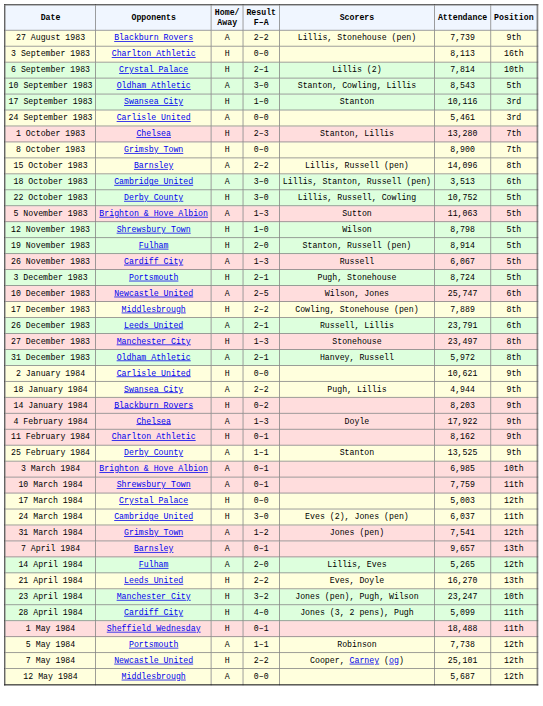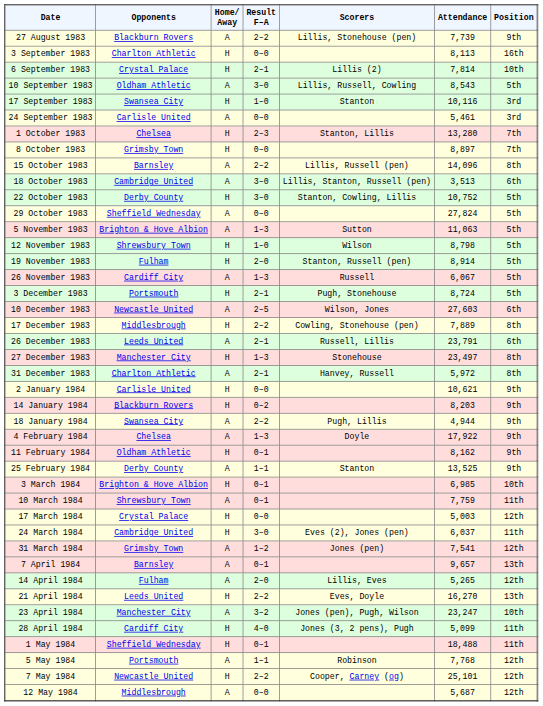 <table border="2" cellpadding="4" style="border-collapse:collapse; text-align:center; font-size:smaller;">
 <tr style="background:#f0f6ff;">
 <th><strong>Date</strong></th>
 <th><strong>Opponents</strong></th>
 <th><strong>Home/<br>Away</strong></th>
 <th><strong>Result<br>F–A</strong></th>
 <th><strong>Scorers</strong></th>
 <th><strong>Attendance</strong></th>
 <th><strong>Position</strong></th>
 </tr>
 <tr bgcolor="#ffffdd">
 <td>27 August 1983</td>
 <td><a href='#'>Blackburn Rovers</a></td>
 <td>A</td>
 <td>2–2</td>
 <td>Lillis, Stonehouse (pen)</td>
 <td>7,739</td>
 <td>9th</td>
 </tr>
 <tr bgcolor="#ffffdd">
 <td>3 September 1983</td>
 <td><a href='#'>Charlton Athletic</a></td>
 <td>H</td>
 <td>0–0</td>
 <td></td>
 <td>8,113</td>
 <td>16th</td>
 </tr>
 <tr bgcolor="#ddffdd">
 <td>6 September 1983</td>
 <td><a href='#'>Crystal Palace</a></td>
 <td>H</td>
 <td>2–1</td>
 <td>Lillis (2)</td>
 <td>7,814</td>
 <td>10th</td>
 </tr>
 <tr bgcolor="#ddffdd">
 <td>10 September 1983</td>
 <td><a href='#'>Oldham Athletic</a></td>
 <td>A</td>
 <td>3–0</td>
-<td>Stanton, Cowling, Lillis</td>
+<td>Lillis, Russell, Cowling</td>
 <td>8,543</td>
 <td>5th</td>
 </tr>
 <tr bgcolor="#ddffdd">
 <td>17 September 1983</td>
 <td><a href='#'>Swansea City</a></td>
 <td>H</td>
 <td>1–0</td>
 <td>Stanton</td>
 <td>10,116</td>
 <td>3rd</td>
 </tr>
 <tr bgcolor="#ffffdd">
 <td>24 September 1983</td>
 <td><a href='#'>Carlisle United</a></td>
 <td>A</td>
 <td>0–0</td>
 <td></td>
 <td>5,461</td>
 <td>3rd</td>
 </tr>
 <tr bgcolor="#ffdddd">
 <td>1 October 1983</td>
 <td><a href='#'>Chelsea</a></td>
 <td>H</td>
 <td>2–3</td>
 <td>Stanton, Lillis</td>
 <td>13,280</td>
 <td>7th</td>
 </tr>
 <tr bgcolor="#ffffdd">
 <td>8 October 1983</td>
 <td><a href='#'>Grimsby Town</a></td>
 <td>H</td>
 <td>0–0</td>
 <td></td>
-<td>8,900</td>
+<td>8,897</td>
 <td>7th</td>
 </tr>
 <tr bgcolor="#ffffdd">
 <td>15 October 1983</td>
 <td><a href='#'>Barnsley</a></td>
 <td>A</td>
 <td>2–2</td>
 <td>Lillis, Russell (pen)</td>
 <td>14,096</td>
 <td>8th</td>
 </tr>
 <tr bgcolor="#ddffdd">
 <td>18 October 1983</td>
 <td><a href='#'>Cambridge United</a></td>
 <td>A</td>
 <td>3–0</td>
 <td>Lillis, Stanton, Russell (pen)</td>
 <td>3,513</td>
 <td>6th</td>
 </tr>
 <tr bgcolor="#ddffdd">
 <td>22 October 1983</td>
 <td><a href='#'>Derby County</a></td>
 <td>H</td>
 <td>3–0</td>
-<td>Lillis, Russell, Cowling</td>
+<td>Stanton, Cowling, Lillis</td>
 <td>10,752</td>
+<td>5th</td>
+</tr>
+<tr bgcolor="#ffffdd">
+<td>29 October 1983</td>
+<td><a href='#'>Sheffield Wednesday</a></td>
+<td>A</td>
+<td>0–0</td>
+<td></td>
+<td>27,824</td>
 <td>5th</td>
 </tr>
 <tr bgcolor="#ffdddd">
 <td>5 November 1983</td>
 <td><a href='#'>Brighton & Hove Albion</a></td>
 <td>A</td>
 <td>1–3</td>
 <td>Sutton</td>
 <td>11,063</td>
 <td>5th</td>
 </tr>
 <tr bgcolor="#ddffdd">
 <td>12 November 1983</td>
 <td><a href='#'>Shrewsbury Town</a></td>
 <td>H</td>
 <td>1–0</td>
 <td>Wilson</td>
 <td>8,798</td>
 <td>5th</td>
 </tr>
 <tr bgcolor="#ddffdd">
 <td>19 November 1983</td>
 <td><a href='#'>Fulham</a></td>
 <td>H</td>
 <td>2–0</td>
 <td>Stanton, Russell (pen)</td>
 <td>8,914</td>
 <td>5th</td>
 </tr>
 <tr bgcolor="#ffdddd">
 <td>26 November 1983</td>
 <td><a href='#'>Cardiff City</a></td>
 <td>A</td>
 <td>1–3</td>
 <td>Russell</td>
 <td>6,067</td>
 <td>5th</td>
 </tr>
 <tr bgcolor="#ddffdd">
 <td>3 December 1983</td>
 <td><a href='#'>Portsmouth</a></td>
 <td>H</td>
 <td>2–1</td>
 <td>Pugh, Stonehouse</td>
 <td>8,724</td>
 <td>5th</td>
 </tr>
 <tr bgcolor="#ffdddd">
 <td>10 December 1983</td>
 <td><a href='#'>Newcastle United</a></td>
 <td>A</td>
 <td>2–5</td>
 <td>Wilson, Jones</td>
-<td>25,747</td>
+<td>27,603</td>
 <td>6th</td>
 </tr>
 <tr bgcolor="#ffffdd">
 <td>17 December 1983</td>
 <td><a href='#'>Middlesbrough</a></td>
 <td>H</td>
 <td>2–2</td>
 <td>Cowling, Stonehouse (pen)</td>
 <td>7,889</td>
 <td>8th</td>
 </tr>
 <tr bgcolor="#ddffdd">
 <td>26 December 1983</td>
 <td><a href='#'>Leeds United</a></td>
 <td>A</td>
 <td>2–1</td>
 <td>Russell, Lillis</td>
 <td>23,791</td>
 <td>6th</td>
 </tr>
 <tr bgcolor="#ffdddd">
 <td>27 December 1983</td>
 <td><a href='#'>Manchester City</a></td>
 <td>H</td>
 <td>1–3</td>
 <td>Stonehouse</td>
 <td>23,497</td>
 <td>8th</td>
 </tr>
 <tr bgcolor="#ddffdd">
 <td>31 December 1983</td>
-<td><a href='#'>Oldham Athletic</a></td>
+<td><a href='#'>Charlton Athletic</a></td>
 <td>A</td>
 <td>2–1</td>
 <td>Hanvey, Russell</td>
 <td>5,972</td>
 <td>8th</td>
 </tr>
 <tr bgcolor="#ffffdd">
 <td>2 January 1984</td>
 <td><a href='#'>Carlisle United</a></td>
 <td>H</td>
 <td>0–0</td>
 <td></td>
 <td>10,621</td>
 <td>9th</td>
 </tr>
+<tr bgcolor="#ffdddd">
+<td>14 January 1984</td>
+<td><a href='#'>Blackburn Rovers</a></td>
+<td>H</td>
+<td>0–2</td>
+<td></td>
+<td>8,203</td>
+<td>9th</td>
+</tr>
 <tr bgcolor="#ffffdd">
 <td>18 January 1984</td>
 <td><a href='#'>Swansea City</a></td>
 <td>A</td>
 <td>2–2</td>
 <td>Pugh, Lillis</td>
 <td>4,944</td>
-<td>9th</td>
-</tr>
-<tr bgcolor="#ffdddd">
-<td>14 January 1984</td>
-<td><a href='#'>Blackburn Rovers</a></td>
-<td>H</td>
-<td>0–2</td>
-<td></td>
-<td>8,203</td>
 <td>9th</td>
 </tr>
 <tr bgcolor="#ffdddd">
 <td>4 February 1984</td>
 <td><a href='#'>Chelsea</a></td>
 <td>A</td>
 <td>1–3</td>
 <td>Doyle</td>
 <td>17,922</td>
 <td>9th</td>
 </tr>
 <tr bgcolor="#ffdddd">
 <td>11 February 1984</td>
-<td><a href='#'>Charlton Athletic</a></td>
+<td><a href='#'>Oldham Athletic</a></td>
 <td>H</td>
 <td>0–1</td>
 <td></td>
 <td>8,162</td>
 <td>9th</td>
 </tr>
 <tr bgcolor="#ffffdd">
 <td>25 February 1984</td>
 <td><a href='#'>Derby County</a></td>
 <td>A</td>
 <td>1–1</td>
 <td>Stanton</td>
 <td>13,525</td>
 <td>9th</td>
 </tr>
 <tr bgcolor="#ffdddd">
 <td>3 March 1984</td>
 <td><a href='#'>Brighton & Hove Albion</a></td>
-<td>A</td>
+<td>H</td>
 <td>0–1</td>
 <td></td>
 <td>6,985</td>
 <td>10th</td>
 </tr>
 <tr bgcolor="#ffdddd">
 <td>10 March 1984</td>
 <td><a href='#'>Shrewsbury Town</a></td>
 <td>A</td>
 <td>0–1</td>
 <td></td>
 <td>7,759</td>
 <td>11th</td>
 </tr>
 <tr bgcolor="#ffffdd">
 <td>17 March 1984</td>
 <td><a href='#'>Crystal Palace</a></td>
 <td>H</td>
 <td>0–0</td>
 <td></td>
 <td>5,003</td>
 <td>12th</td>
 </tr>
 <tr bgcolor="#ffffdd">
 <td>24 March 1984</td>
 <td><a href='#'>Cambridge United</a></td>
 <td>H</td>
 <td>3–0</td>
 <td>Eves (2), Jones (pen)</td>
 <td>6,037</td>
 <td>11th</td>
 </tr>
 <tr bgcolor="#ffdddd">
 <td>31 March 1984</td>
 <td><a href='#'>Grimsby Town</a></td>
 <td>A</td>
 <td>1–2</td>
 <td>Jones (pen)</td>
 <td>7,541</td>
 <td>12th</td>
 </tr>
 <tr bgcolor="#ffdddd">
 <td>7 April 1984</td>
 <td><a href='#'>Barnsley</a></td>
 <td>A</td>
 <td>0–1</td>
 <td></td>
 <td>9,657</td>
 <td>13th</td>
 </tr>
 <tr bgcolor="#ddffdd">
 <td>14 April 1984</td>
 <td><a href='#'>Fulham</a></td>
 <td>A</td>
 <td>2–0</td>
 <td>Lillis, Eves</td>
 <td>5,265</td>
 <td>12th</td>
 </tr>
 <tr bgcolor="#ffffdd">
 <td>21 April 1984</td>
 <td><a href='#'>Leeds United</a></td>
 <td>H</td>
 <td>2–2</td>
 <td>Eves, Doyle</td>
 <td>16,270</td>
 <td>13th</td>
 </tr>
 <tr bgcolor="#ddffdd">
 <td>23 April 1984</td>
 <td><a href='#'>Manchester City</a></td>
-<td>H</td>
+<td>A</td>
 <td>3–2</td>
 <td>Jones (pen), Pugh, Wilson</td>
 <td>23,247</td>
 <td>10th</td>
 </tr>
 <tr bgcolor="#ddffdd">
 <td>28 April 1984</td>
 <td><a href='#'>Cardiff City</a></td>
 <td>H</td>
 <td>4–0</td>
 <td>Jones (3, 2 pens), Pugh</td>
 <td>5,099</td>
 <td>11th</td>
 </tr>
 <tr bgcolor="#ffdddd">
 <td>1 May 1984</td>
 <td><a href='#'>Sheffield Wednesday</a></td>
 <td>H</td>
 <td>0–1</td>
 <td></td>
 <td>18,488</td>
 <td>11th</td>
 </tr>
 <tr bgcolor="#ffffdd">
 <td>5 May 1984</td>
 <td><a href='#'>Portsmouth</a></td>
 <td>A</td>
 <td>1–1</td>
 <td>Robinson</td>
-<td>7,738</td>
+<td>7,768</td>
 <td>12th</td>
 </tr>
 <tr bgcolor="#ffffdd">
 <td>7 May 1984</td>
 <td><a href='#'>Newcastle United</a></td>
 <td>H</td>
 <td>2–2</td>
 <td>Cooper, <a href='#'>Carney</a> (<a href='#'>og</a>)</td>
 <td>25,101</td>
 <td>12th</td>
 </tr>
 <tr bgcolor="#ffffdd">
 <td>12 May 1984</td>
 <td><a href='#'>Middlesbrough</a></td>
 <td>A</td>
 <td>0–0</td>
 <td></td>
 <td>5,687</td>
 <td>12th</td>
 </tr>
 </table>
